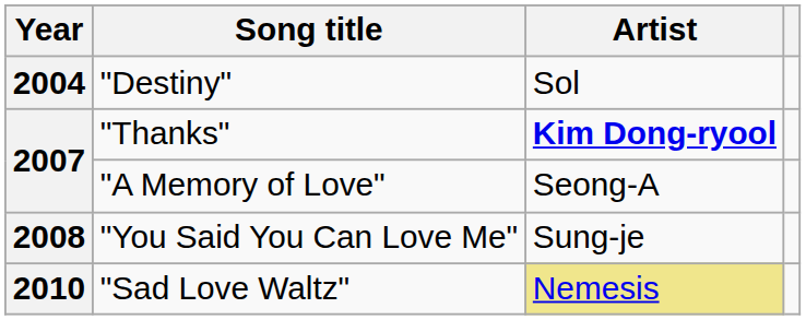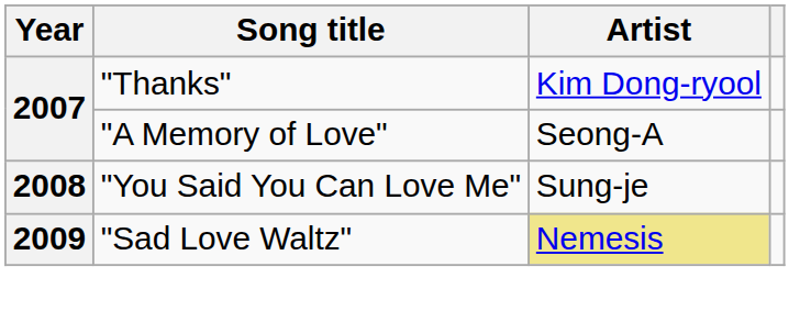 <table class="wikitable plainrowheaders sortable">
 <tr>
 <th scope="col">Year</th>
 <th scope="col">Song title</th>
 <th scope="col">Artist</th>
 <th scope="col" class="unsortable"></th>
 </tr>
 <tr>
-<th scope="row">2004</th>
-<td>"Destiny"</td>
-<td>Sol</td>
-<td style="text-align:center"></td>
-</tr>
-<tr>
 <th scope="row" rowspan="2">2007</th>
 <td>"Thanks"</td>
-<td><strong><a href='#'>Kim Dong-ryool</a></strong></td>
+<td><a href='#'>Kim Dong-ryool</a></td>
 <td style="text-align:center"></td>
 </tr>
 <tr>
 <td>"A Memory of Love"</td>
 <td>Seong-A</td>
 <td style="text-align:center"></td>
 </tr>
 <tr>
 <th scope="row">2008</th>
 <td>"You Said You Can Love Me"</td>
 <td>Sung-je</td>
 <td style="text-align:center"></td>
 </tr>
 <tr>
-<th scope="row">2010</th>
+<th scope="row">2009</th>
 <td>"Sad Love Waltz"</td>
 <td style="background: khaki;"><a href='#'>Nemesis</a></td>
 <td style="text-align:center"></td>
 </tr>
 </table>
